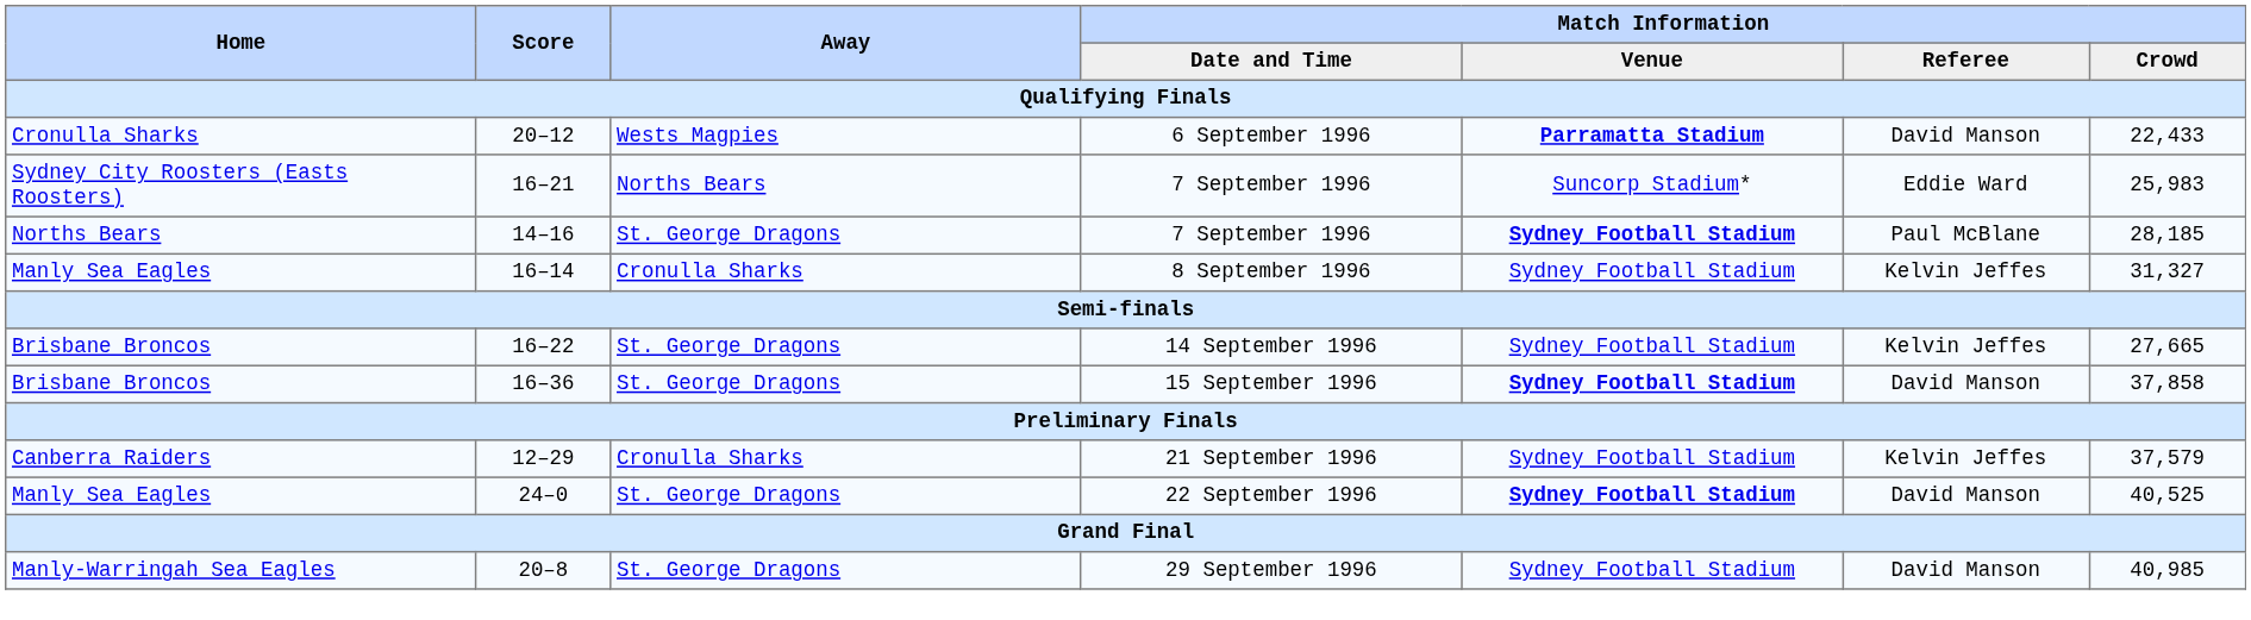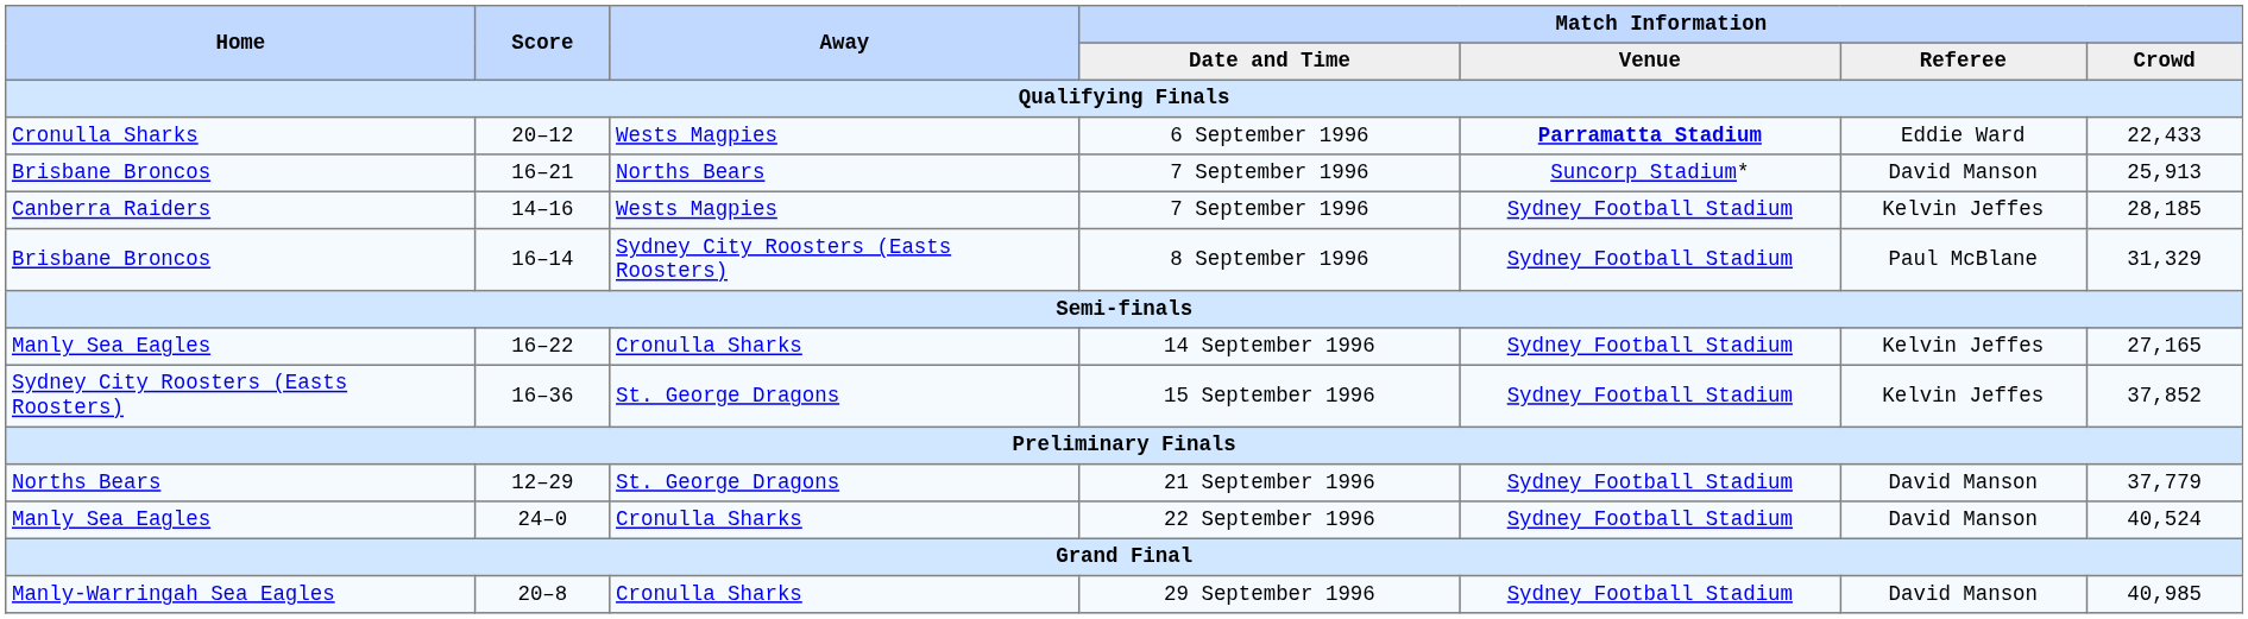 <table border=1 style="border-collapse:collapse; font-size:90%; text-align:center;" cellpadding=3 cellspacing=0 width=100%>
 <tr bgcolor=#C1D8FF>
 <th rowspan=2 width=21%>Home</th>
 <th rowspan=2 width=6%>Score</th>
 <th rowspan=2 width=21%>Away</th>
 <th colspan=6>Match Information</th>
 </tr>
 <tr bgcolor=#EFEFEF>
 <th width=17%>Date and Time</th>
 <th width=17%>Venue</th>
 <th width=11%>Referee</th>
 <th width=7%>Crowd</th>
 </tr>
 <tr bgcolor="#D0E7FF">
 <td colspan=7><strong>Qualifying Finals</strong></td>
 </tr>
 <tr bgcolor=#F5FAFF>
 <td align=left> <a href='#'>Cronulla Sharks</a></td>
 <td>20–12</td>
 <td align=left> <a href='#'>Wests Magpies</a></td>
 <td>6 September 1996</td>
 <td><strong><a href='#'>Parramatta Stadium</a></strong></td>
-<td>David Manson</td>
+<td>Eddie Ward</td>
 <td>22,433</td>
 </tr>
 <tr bgcolor=#F5FAFF>
-<td align=left> <a href='#'>Sydney City Roosters (Easts Roosters)</a></td>
+<td align=left> <a href='#'>Brisbane Broncos</a></td>
 <td>16–21</td>
 <td align=left> <a href='#'>Norths Bears</a></td>
 <td>7 September 1996</td>
 <td><a href='#'>Suncorp Stadium</a>*</td>
-<td>Eddie Ward</td>
-<td>25,983</td>
+<td>David Manson</td>
+<td>25,913</td>
 </tr>
 <tr bgcolor=#F5FAFF>
-<td align=left> <a href='#'>Norths Bears</a></td>
+<td align=left> <a href='#'>Canberra Raiders</a></td>
 <td>14–16</td>
-<td align=left> <a href='#'>St. George Dragons</a></td>
+<td align=left> <a href='#'>Wests Magpies</a></td>
 <td>7 September 1996</td>
-<td><strong><a href='#'>Sydney Football Stadium</a></strong></td>
-<td>Paul McBlane</td>
+<td><a href='#'>Sydney Football Stadium</a></td>
+<td>Kelvin Jeffes</td>
 <td>28,185</td>
 </tr>
 <tr bgcolor=#F5FAFF>
-<td align=left> <a href='#'>Manly Sea Eagles</a></td>
+<td align=left> <a href='#'>Brisbane Broncos</a></td>
 <td>16–14</td>
-<td align=left> <a href='#'>Cronulla Sharks</a></td>
+<td align=left> <a href='#'>Sydney City Roosters (Easts Roosters)</a></td>
 <td>8 September 1996</td>
 <td><a href='#'>Sydney Football Stadium</a></td>
-<td>Kelvin Jeffes</td>
-<td>31,327</td>
+<td>Paul McBlane</td>
+<td>31,329</td>
 </tr>
 <tr bgcolor="#D0E7FF">
 <td colspan=7><strong>Semi-finals</strong></td>
 </tr>
 <tr bgcolor=#F5FAFF>
-<td align=left> <a href='#'>Brisbane Broncos</a></td>
+<td align=left> <a href='#'>Manly Sea Eagles</a></td>
 <td>16–22</td>
-<td align=left> <a href='#'>St. George Dragons</a></td>
+<td align=left> <a href='#'>Cronulla Sharks</a></td>
 <td>14 September 1996</td>
 <td><a href='#'>Sydney Football Stadium</a></td>
 <td>Kelvin Jeffes</td>
-<td>27,665</td>
+<td>27,165</td>
 </tr>
 <tr bgcolor=#F5FAFF>
-<td align=left> <a href='#'>Brisbane Broncos</a></td>
+<td align=left> <a href='#'>Sydney City Roosters (Easts Roosters)</a></td>
 <td>16–36</td>
 <td align=left> <a href='#'>St. George Dragons</a></td>
 <td>15 September 1996</td>
-<td><strong><a href='#'>Sydney Football Stadium</a></strong></td>
-<td>David Manson</td>
-<td>37,858</td>
+<td><a href='#'>Sydney Football Stadium</a></td>
+<td>Kelvin Jeffes</td>
+<td>37,852</td>
 </tr>
 <tr bgcolor="#D0E7FF">
 <td colspan=7><strong>Preliminary Finals</strong></td>
 </tr>
 <tr bgcolor=#F5FAFF>
-<td align=left> <a href='#'>Canberra Raiders</a></td>
+<td align=left> <a href='#'>Norths Bears</a></td>
 <td>12–29</td>
-<td align=left> <a href='#'>Cronulla Sharks</a></td>
+<td align=left> <a href='#'>St. George Dragons</a></td>
 <td>21 September 1996</td>
 <td><a href='#'>Sydney Football Stadium</a></td>
-<td>Kelvin Jeffes</td>
-<td>37,579</td>
+<td>David Manson</td>
+<td>37,779</td>
 </tr>
 <tr bgcolor=#F5FAFF>
 <td align=left> <a href='#'>Manly Sea Eagles</a></td>
 <td>24–0</td>
-<td align=left> <a href='#'>St. George Dragons</a></td>
+<td align=left> <a href='#'>Cronulla Sharks</a></td>
 <td>22 September 1996</td>
-<td><strong><a href='#'>Sydney Football Stadium</a></strong></td>
+<td><a href='#'>Sydney Football Stadium</a></td>
 <td>David Manson</td>
-<td>40,525</td>
+<td>40,524</td>
 </tr>
 <tr bgcolor="#D0E7FF">
 <td colspan=7><strong>Grand Final</strong></td>
 </tr>
 <tr bgcolor=#F5FAFF>
 <td align=left> <a href='#'>Manly-Warringah Sea Eagles</a></td>
 <td>20–8</td>
-<td align=left> <a href='#'>St. George Dragons</a></td>
+<td align=left> <a href='#'>Cronulla Sharks</a></td>
 <td>29 September 1996</td>
 <td><a href='#'>Sydney Football Stadium</a></td>
 <td>David Manson</td>
 <td>40,985</td>
 </tr>
 </table>
